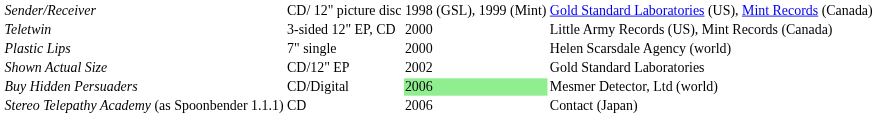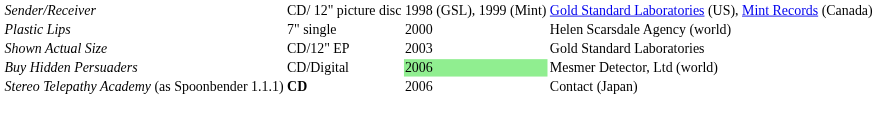 <table>
 <tr>
 <td><em>Sender/Receiver</em></td>
 <td>CD/ 12" picture disc</td>
 <td>1998 (GSL), 1999 (Mint)</td>
 <td><a href='#'>Gold Standard Laboratories</a> (US), <a href='#'>Mint Records</a> (Canada)</td>
-</tr>
-<tr>
-<td><em>Teletwin</em></td>
-<td>3-sided 12" EP, CD</td>
-<td>2000</td>
-<td>Little Army Records (US), Mint Records (Canada)</td>
 </tr>
 <tr>
 <td><em>Plastic Lips</em></td>
 <td>7" single</td>
 <td>2000</td>
 <td>Helen Scarsdale Agency (world)</td>
 </tr>
 <tr>
 <td><em>Shown Actual Size</em></td>
 <td>CD/12" EP</td>
-<td>2002</td>
+<td>2003</td>
 <td>Gold Standard Laboratories</td>
 </tr>
 <tr>
 <td><em>Buy Hidden Persuaders</em></td>
 <td>CD/Digital</td>
 <td style="background: lightgreen;">2006</td>
 <td>Mesmer Detector, Ltd (world)</td>
 </tr>
 <tr>
 <td><em>Stereo Telepathy Academy</em> (as Spoonbender 1.1.1)</td>
-<td>CD</td>
+<td><strong>CD</strong></td>
 <td>2006</td>
 <td>Contact (Japan)</td>
 </tr>
 </table>
